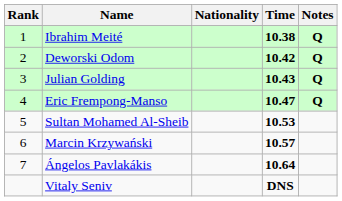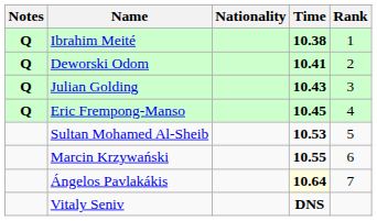 <table class="wikitable sortable" style="text-align:center">
 <tr>
-<th>Rank</th>
+<th>Notes</th>
 <th>Name</th>
 <th>Nationality</th>
 <th>Time</th>
-<th>Notes</th>
+<th>Rank</th>
 </tr>
 <tr bgcolor=ccffcc>
-<td>1</td>
+<td><strong>Q</strong></td>
 <td align=left><a href='#'>Ibrahim Meité</a></td>
 <td align=left></td>
 <td><strong>10.38</strong></td>
-<td><strong>Q</strong></td>
+<td>1</td>
 </tr>
 <tr bgcolor=ccffcc>
-<td>2</td>
+<td><strong>Q</strong></td>
 <td align=left><a href='#'>Deworski Odom</a></td>
 <td align=left></td>
-<td><strong>10.42</strong></td>
-<td><strong>Q</strong></td>
+<td><strong>10.41</strong></td>
+<td>2</td>
 </tr>
 <tr bgcolor=ccffcc>
-<td>3</td>
+<td><strong>Q</strong></td>
 <td align=left><a href='#'>Julian Golding</a></td>
 <td align=left></td>
 <td><strong>10.43</strong></td>
-<td><strong>Q</strong></td>
+<td>3</td>
 </tr>
 <tr bgcolor=ccffcc>
-<td>4</td>
+<td><strong>Q</strong></td>
 <td align=left><a href='#'>Eric Frempong-Manso</a></td>
 <td align=left></td>
-<td><strong>10.47</strong></td>
-<td><strong>Q</strong></td>
+<td><strong>10.45</strong></td>
+<td>4</td>
 </tr>
 <tr>
-<td>5</td>
+<td></td>
 <td align=left><a href='#'>Sultan Mohamed Al-Sheib</a></td>
 <td align=left></td>
 <td><strong>10.53</strong></td>
-<td></td>
+<td>5</td>
 </tr>
 <tr>
-<td>6</td>
+<td></td>
 <td align=left><a href='#'>Marcin Krzywański</a></td>
 <td align=left></td>
-<td><strong>10.57</strong></td>
-<td></td>
+<td><strong>10.55</strong></td>
+<td>6</td>
 </tr>
 <tr>
-<td>7</td>
+<td></td>
 <td align=left><a href='#'>Ángelos Pavlakákis</a></td>
 <td align=left></td>
-<td><strong>10.64</strong></td>
-<td></td>
+<td style="background: lightyellow;"><strong>10.64</strong></td>
+<td>7</td>
 </tr>
 <tr>
 <td></td>
 <td align=left><a href='#'>Vitaly Seniv</a></td>
 <td align=left></td>
 <td><strong>DNS</strong></td>
 <td></td>
 </tr>
 </table>
